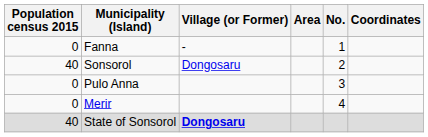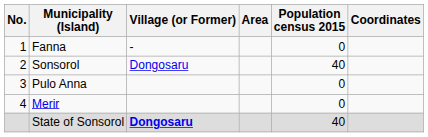 <table class="wikitable">
 <tr>
-<th>Population<br>census 2015</th>
+<th>No.</th>
 <th>Municipality<br>(Island)</th>
 <th>Village (or Former)</th>
 <th>Area</th>
-<th>No.</th>
+<th>Population<br>census 2015</th>
 <th>Coordinates</th>
 </tr>
 <tr>
-<td align="right">0</td>
+<td align="right">1</td>
 <td>Fanna</td>
 <td>-</td>
 <td align="right"></td>
-<td align="right">1</td>
+<td align="right">0</td>
 <td></td>
 </tr>
 <tr>
-<td align="right">40</td>
+<td align="right">2</td>
 <td>Sonsorol</td>
 <td><a href='#'>Dongosaru</a></td>
 <td align="right"></td>
-<td align="right">2</td>
+<td align="right">40</td>
 <td></td>
 </tr>
 <tr>
-<td align="right">0</td>
+<td align="right">3</td>
 <td>Pulo Anna</td>
 <td></td>
 <td align="right"></td>
-<td align="right">3</td>
+<td align="right">0</td>
 <td></td>
 </tr>
 <tr>
-<td align="right">0</td>
+<td align="right">4</td>
 <td><a href='#'>Merir</a></td>
 <td></td>
 <td align="right"></td>
-<td align="right">4</td>
+<td align="right">0</td>
 <td></td>
 </tr>
 <tr style="background: #DDDDDD;">
-<td align="right">40</td>
+<td></td>
 <td>State of Sonsorol</td>
 <td><strong><a href='#'>Dongosaru</a></strong></td>
 <td align="right"></td>
-<td></td>
+<td align="right">40</td>
 <td> </td>
 </tr>
 </table>
